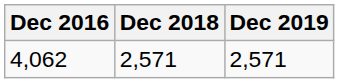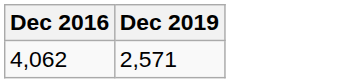 <table class="wikitable">
 <tr>
 <th>Dec 2016</th>
-<th>Dec 2018</th>
 <th>Dec 2019</th>
 </tr>
 <tr>
 <td>4,062</td>
 <td>2,571</td>
-<td>2,571</td>
 </tr>
 </table>
